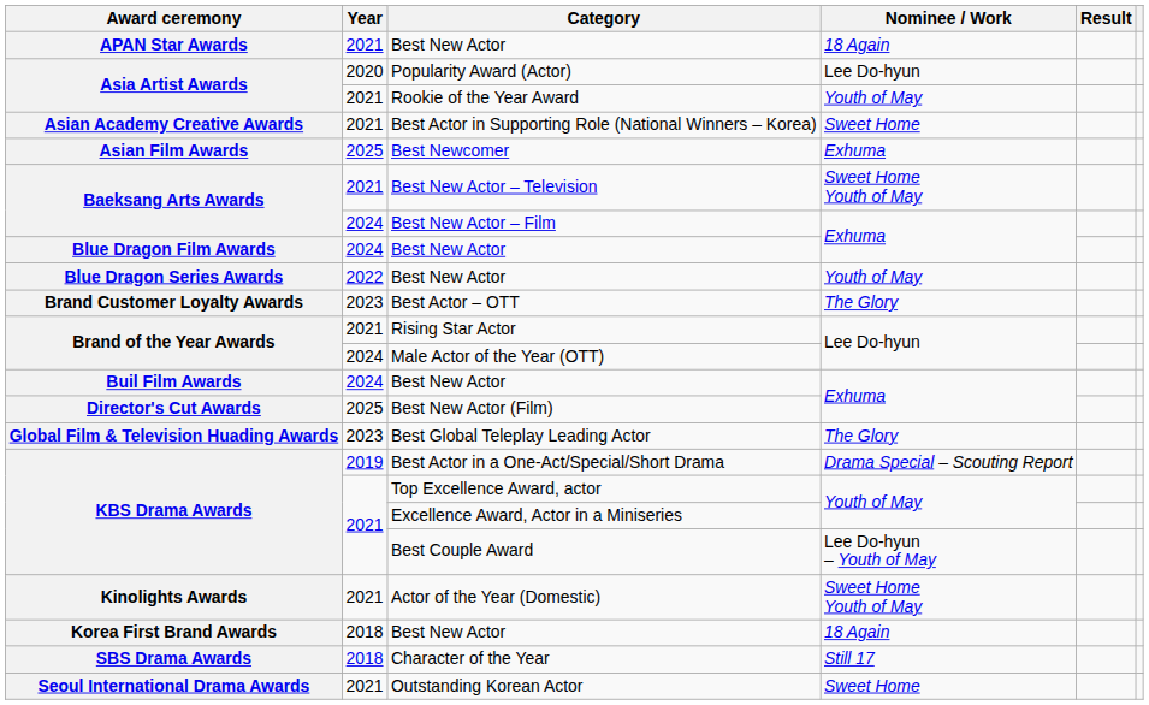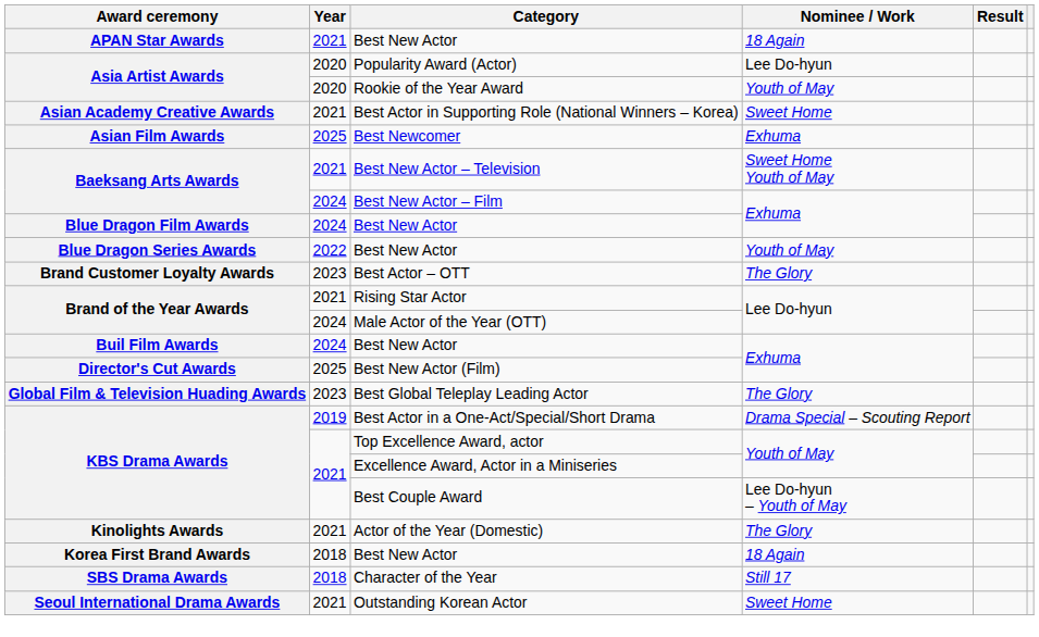 <table class="wikitable plainrowheaders sortable">
 <tr>
 <th scope="col">Award ceremony</th>
 <th scope="col">Year</th>
 <th scope="col">Category</th>
 <th scope="col">Nominee / Work</th>
 <th scope="col">Result</th>
 <th scope="col" class="unsortable"></th>
 </tr>
 <tr>
 <th scope="row"><a href='#'>APAN Star Awards</a></th>
 <td style="text-align:center"><a href='#'>2021</a></td>
 <td>Best New Actor</td>
 <td><em><a href='#'>18 Again</a></em></td>
 <td></td>
 <td style="text-align:center"></td>
 </tr>
 <tr>
 <th scope="row" rowspan="2"><a href='#'>Asia Artist Awards</a></th>
 <td style="text-align:center">2020</td>
 <td>Popularity Award (Actor)</td>
 <td>Lee Do-hyun</td>
 <td></td>
 <td style="text-align:center"></td>
 </tr>
 <tr>
-<td style="text-align:center">2021</td>
+<td style="text-align:center">2020</td>
 <td>Rookie of the Year Award</td>
 <td><em><a href='#'>Youth of May</a></em></td>
 <td></td>
 <td style="text-align:center"></td>
 </tr>
 <tr>
 <th scope="row"><a href='#'>Asian Academy Creative Awards</a></th>
 <td style="text-align:center">2021</td>
 <td>Best Actor in Supporting Role (National Winners – Korea)</td>
 <td><em><a href='#'>Sweet Home</a></em></td>
 <td></td>
 <td style="text-align:center"></td>
 </tr>
 <tr>
 <th scope="row"><a href='#'>Asian Film Awards</a></th>
 <td style="text-align:center"><a href='#'>2025</a></td>
 <td><a href='#'>Best Newcomer</a></td>
 <td><em><a href='#'>Exhuma</a></em></td>
 <td></td>
 <td style="text-align:center;"></td>
 </tr>
 <tr>
 <th rowspan="2" scope="row"><a href='#'>Baeksang Arts Awards</a></th>
 <td style="text-align:center"><a href='#'>2021</a></td>
 <td><a href='#'>Best New Actor – Television</a></td>
 <td><em><a href='#'>Sweet Home</a></em><br><em><a href='#'>Youth of May</a></em></td>
 <td></td>
 <td style="text-align:center"></td>
 </tr>
 <tr>
 <td style="text-align:center"><a href='#'>2024</a></td>
 <td><a href='#'>Best New Actor – Film</a></td>
 <td rowspan="2"><em><a href='#'>Exhuma</a></em></td>
 <td></td>
 <td style="text-align:center"></td>
 </tr>
 <tr>
 <th scope="row"><a href='#'>Blue Dragon Film Awards</a></th>
 <td style="text-align:center"><a href='#'>2024</a></td>
 <td><a href='#'>Best New Actor</a></td>
 <td></td>
 <td style="text-align:center;"></td>
 </tr>
 <tr>
 <th scope="row"><a href='#'>Blue Dragon Series Awards</a></th>
 <td style="text-align:center"><a href='#'>2022</a></td>
 <td>Best New Actor</td>
 <td><em><a href='#'>Youth of May</a></em></td>
 <td></td>
 <td style="text-align:center"></td>
 </tr>
 <tr>
 <th scope="row">Brand Customer Loyalty Awards</th>
 <td style="text-align:center">2023</td>
 <td>Best Actor – OTT</td>
 <td><em><a href='#'>The Glory</a></em></td>
 <td></td>
 <td style="text-align:center"></td>
 </tr>
 <tr>
 <th scope="row" rowspan="2">Brand of the Year Awards</th>
 <td style="text-align:center">2021</td>
 <td>Rising Star Actor</td>
 <td rowspan="2">Lee Do-hyun</td>
 <td></td>
 <td style="text-align:center"></td>
 </tr>
 <tr>
 <td style="text-align:center">2024</td>
 <td>Male Actor of the Year (OTT)</td>
 <td></td>
 <td style="text-align:center"></td>
 </tr>
 <tr>
 <th scope="row"><a href='#'>Buil Film Awards</a></th>
 <td style="text-align:center"><a href='#'>2024</a></td>
 <td>Best New Actor</td>
 <td rowspan="2"><em><a href='#'>Exhuma</a></em></td>
 <td></td>
 <td style="text-align:center"></td>
 </tr>
 <tr>
 <th scope="row"><a href='#'>Director's Cut Awards</a></th>
 <td style="text-align:center">2025</td>
 <td>Best New Actor (Film)</td>
 <td></td>
 <td style="text-align:center"></td>
 </tr>
 <tr>
 <th scope="row"><a href='#'>Global Film & Television Huading Awards</a></th>
 <td style="text-align:center">2023</td>
 <td>Best Global Teleplay Leading Actor</td>
 <td><em><a href='#'>The Glory</a></em></td>
 <td></td>
 <td style="text-align:center"></td>
 </tr>
 <tr>
 <th scope="row" rowspan="4"><a href='#'>KBS Drama Awards</a></th>
 <td style="text-align:center"><a href='#'>2019</a></td>
 <td>Best Actor in a One-Act/Special/Short Drama</td>
 <td><em><a href='#'>Drama Special</a> – Scouting Report </em></td>
 <td></td>
 <td style="text-align:center"></td>
 </tr>
 <tr>
 <td rowspan="3" style="text-align:center"><a href='#'>2021</a></td>
 <td>Top Excellence Award, actor</td>
 <td rowspan="2"><em><a href='#'>Youth of May</a></em></td>
 <td></td>
 <td style="text-align:center"></td>
 </tr>
 <tr>
 <td>Excellence Award, Actor in a Miniseries</td>
 <td></td>
 <td style="text-align:center"></td>
 </tr>
 <tr>
 <td>Best Couple Award</td>
 <td>Lee Do-hyun <br> – <em><a href='#'>Youth of May</a></em></td>
 <td></td>
 <td style="text-align:center"></td>
 </tr>
 <tr>
 <th scope="row">Kinolights Awards</th>
 <td style="text-align:center">2021</td>
 <td>Actor of the Year (Domestic)</td>
-<td><em><a href='#'>Sweet Home</a></em><br><em><a href='#'>Youth of May</a></em></td>
+<td><em><a href='#'>The Glory</a></em></td>
 <td></td>
 <td style="text-align:center"></td>
 </tr>
 <tr>
 <th scope="row">Korea First Brand Awards</th>
 <td style="text-align:center">2018</td>
 <td>Best New Actor</td>
 <td><em><a href='#'>18 Again</a></em></td>
 <td></td>
 <td style="text-align:center"></td>
 </tr>
 <tr>
 <th scope="row"><a href='#'>SBS Drama Awards</a></th>
 <td style="text-align:center"><a href='#'>2018</a></td>
 <td>Character of the Year</td>
 <td><em><a href='#'>Still 17</a></em></td>
 <td></td>
 <td style="text-align:center"></td>
 </tr>
 <tr>
 <th scope="row"><a href='#'>Seoul International Drama Awards</a></th>
 <td style="text-align:center">2021</td>
 <td>Outstanding Korean Actor</td>
 <td><em><a href='#'>Sweet Home</a></em></td>
 <td></td>
 <td style="text-align:center"></td>
 </tr>
 </table>
